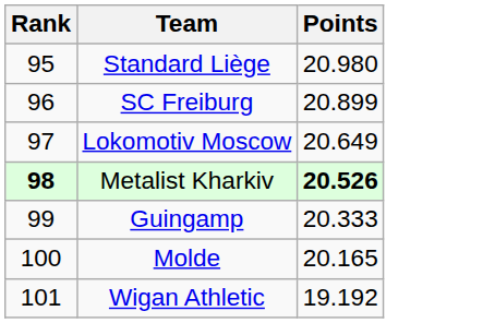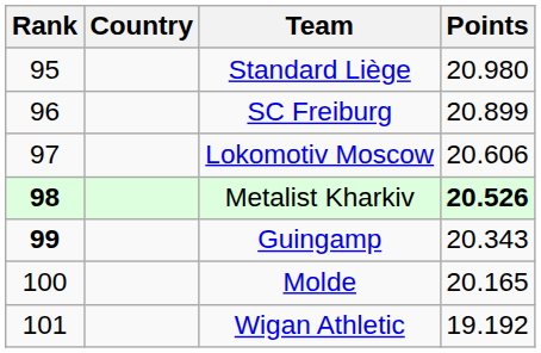 <table class="wikitable" style="text-align: center;">
 <tr>
 <th>Rank</th>
+<th>Country</th>
 <th>Team</th>
 <th>Points</th>
 </tr>
 <tr>
 <td>95</td>
+<td></td>
 <td><a href='#'>Standard Liège</a></td>
 <td>20.980</td>
 </tr>
 <tr>
 <td>96</td>
+<td></td>
 <td><a href='#'>SC Freiburg</a></td>
 <td>20.899</td>
 </tr>
 <tr>
 <td>97</td>
+<td></td>
 <td><a href='#'>Lokomotiv Moscow</a></td>
-<td>20.649</td>
+<td>20.606</td>
 </tr>
 <tr bgcolor="#ddffdd">
 <td><strong>98</strong></td>
+<td></td>
 <td>Metalist Kharkiv</td>
 <td><strong>20.526</strong></td>
 </tr>
 <tr>
-<td>99</td>
+<td><strong>99</strong></td>
+<td></td>
 <td><a href='#'>Guingamp</a></td>
-<td>20.333</td>
+<td>20.343</td>
 </tr>
 <tr>
 <td>100</td>
+<td></td>
 <td><a href='#'>Molde</a></td>
 <td>20.165</td>
 </tr>
 <tr>
 <td>101</td>
+<td></td>
 <td><a href='#'>Wigan Athletic</a></td>
 <td>19.192</td>
 </tr>
 </table>
